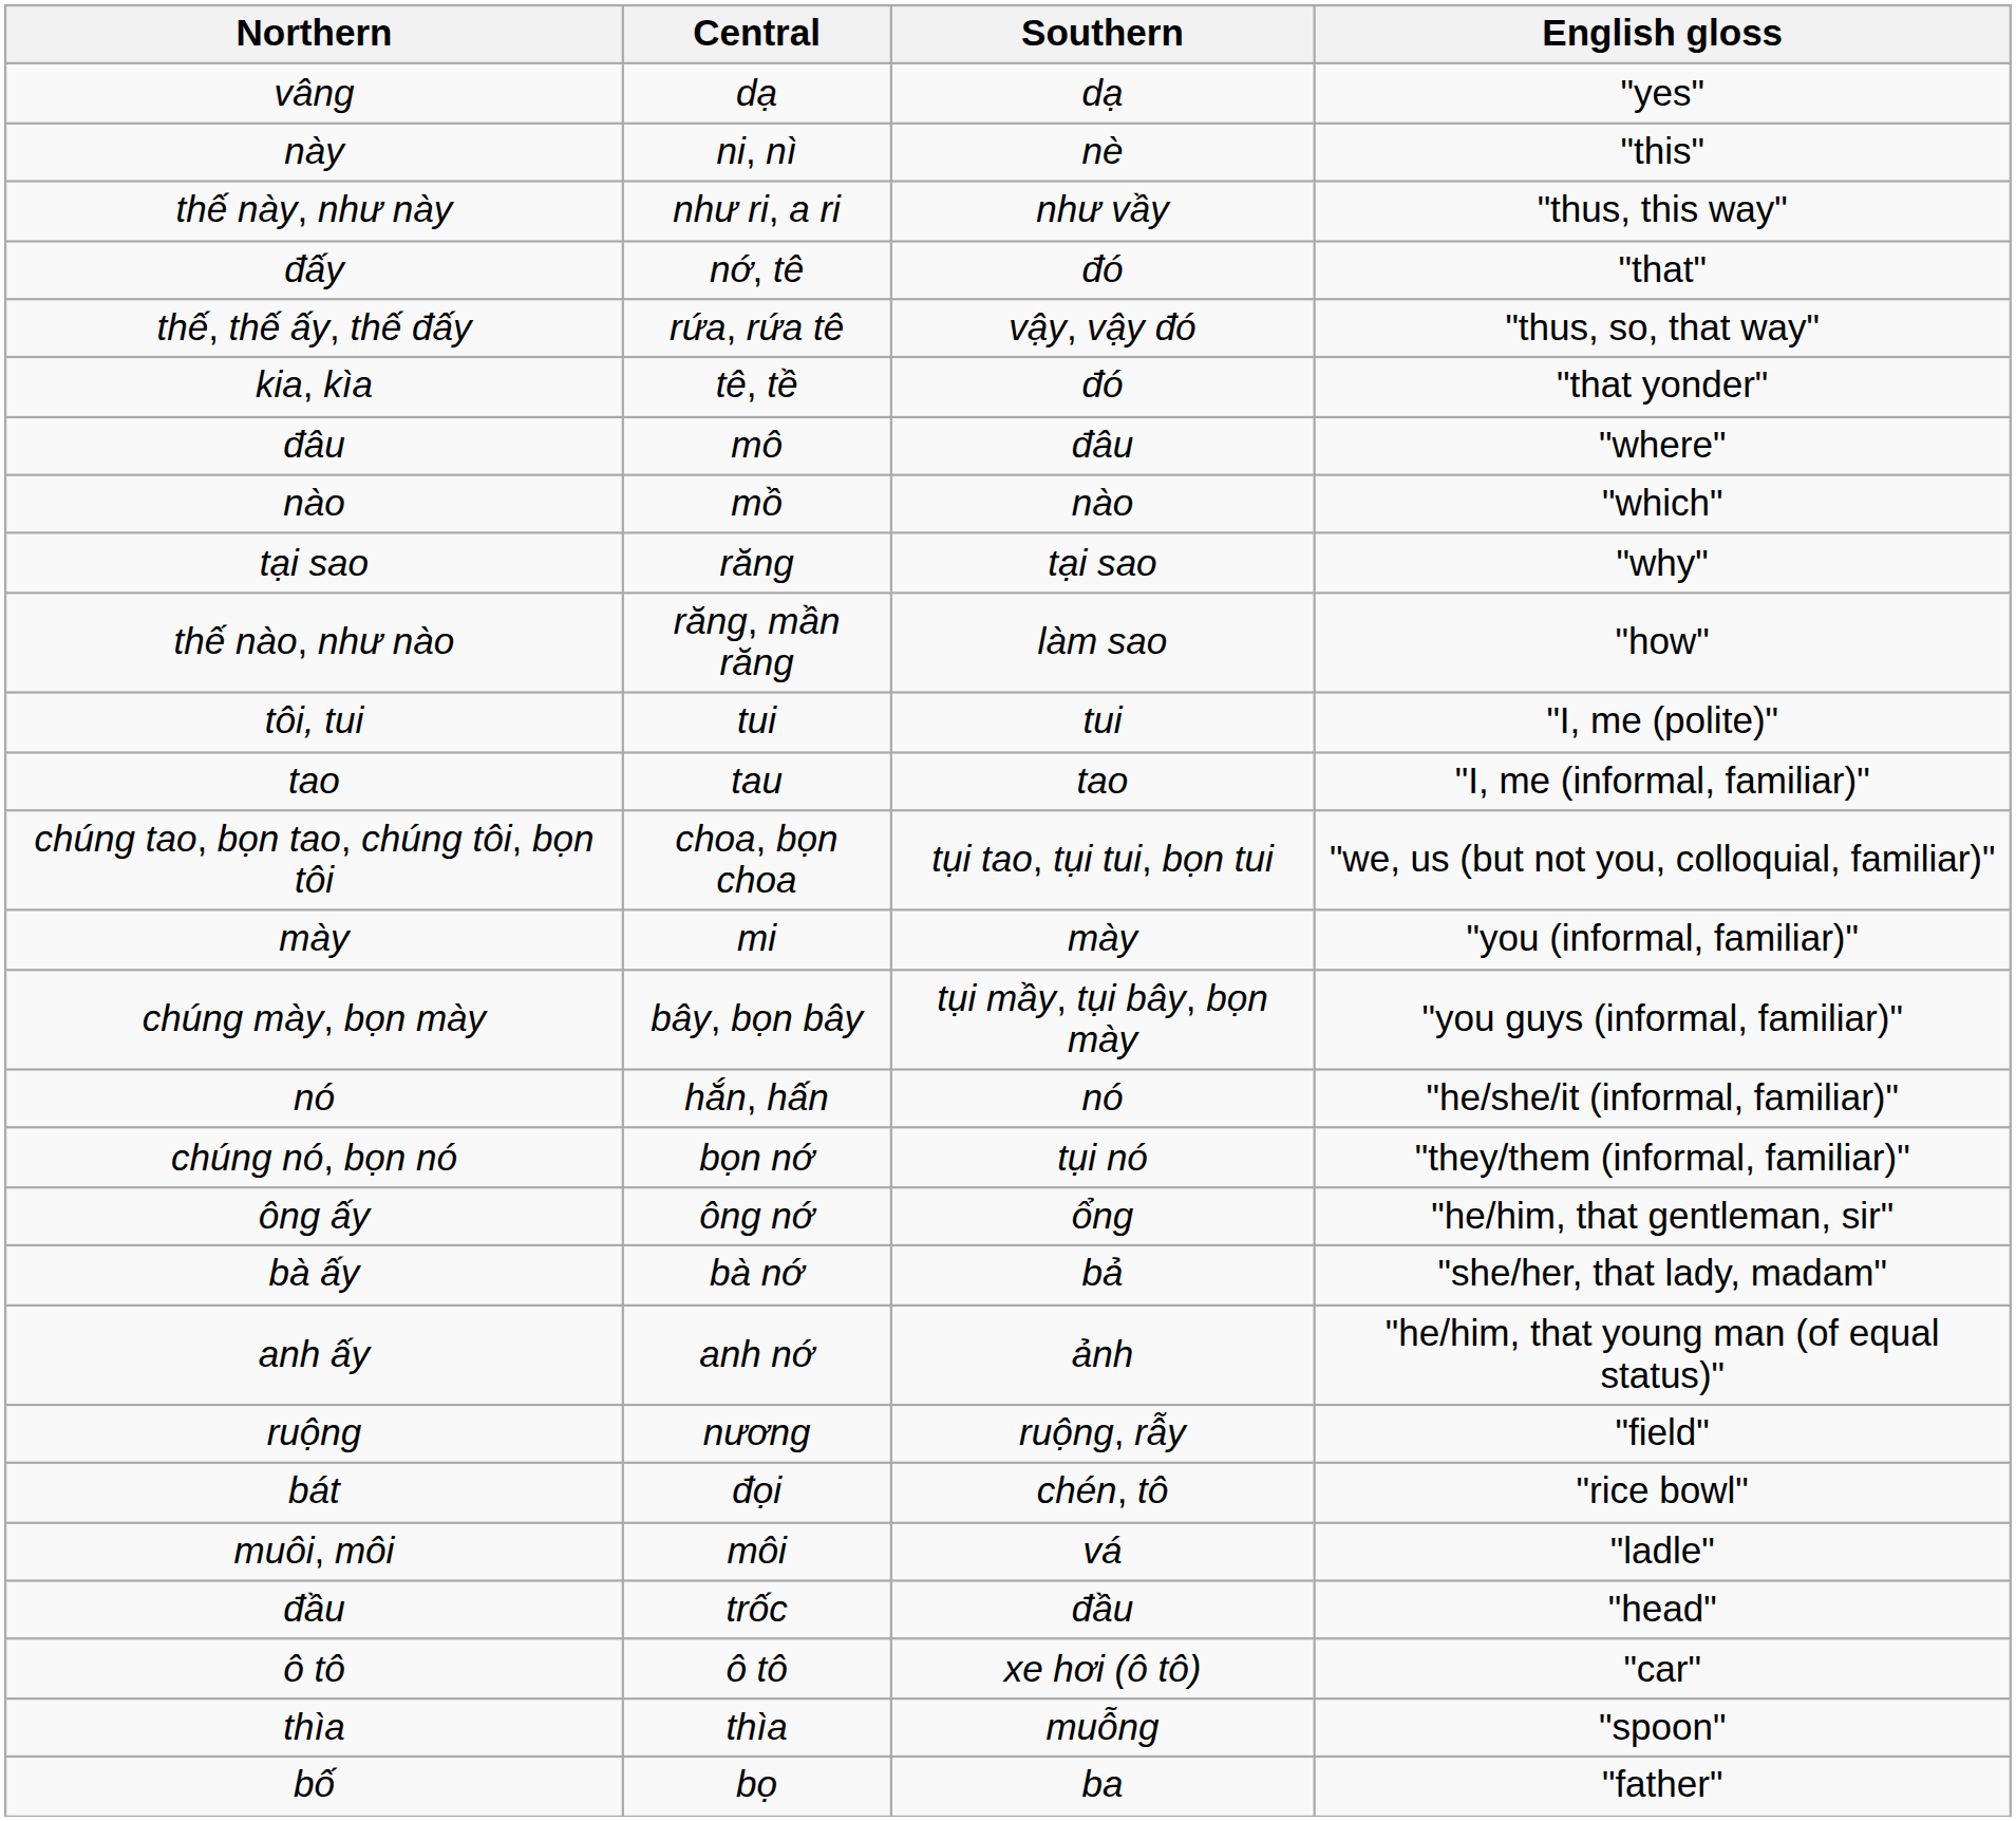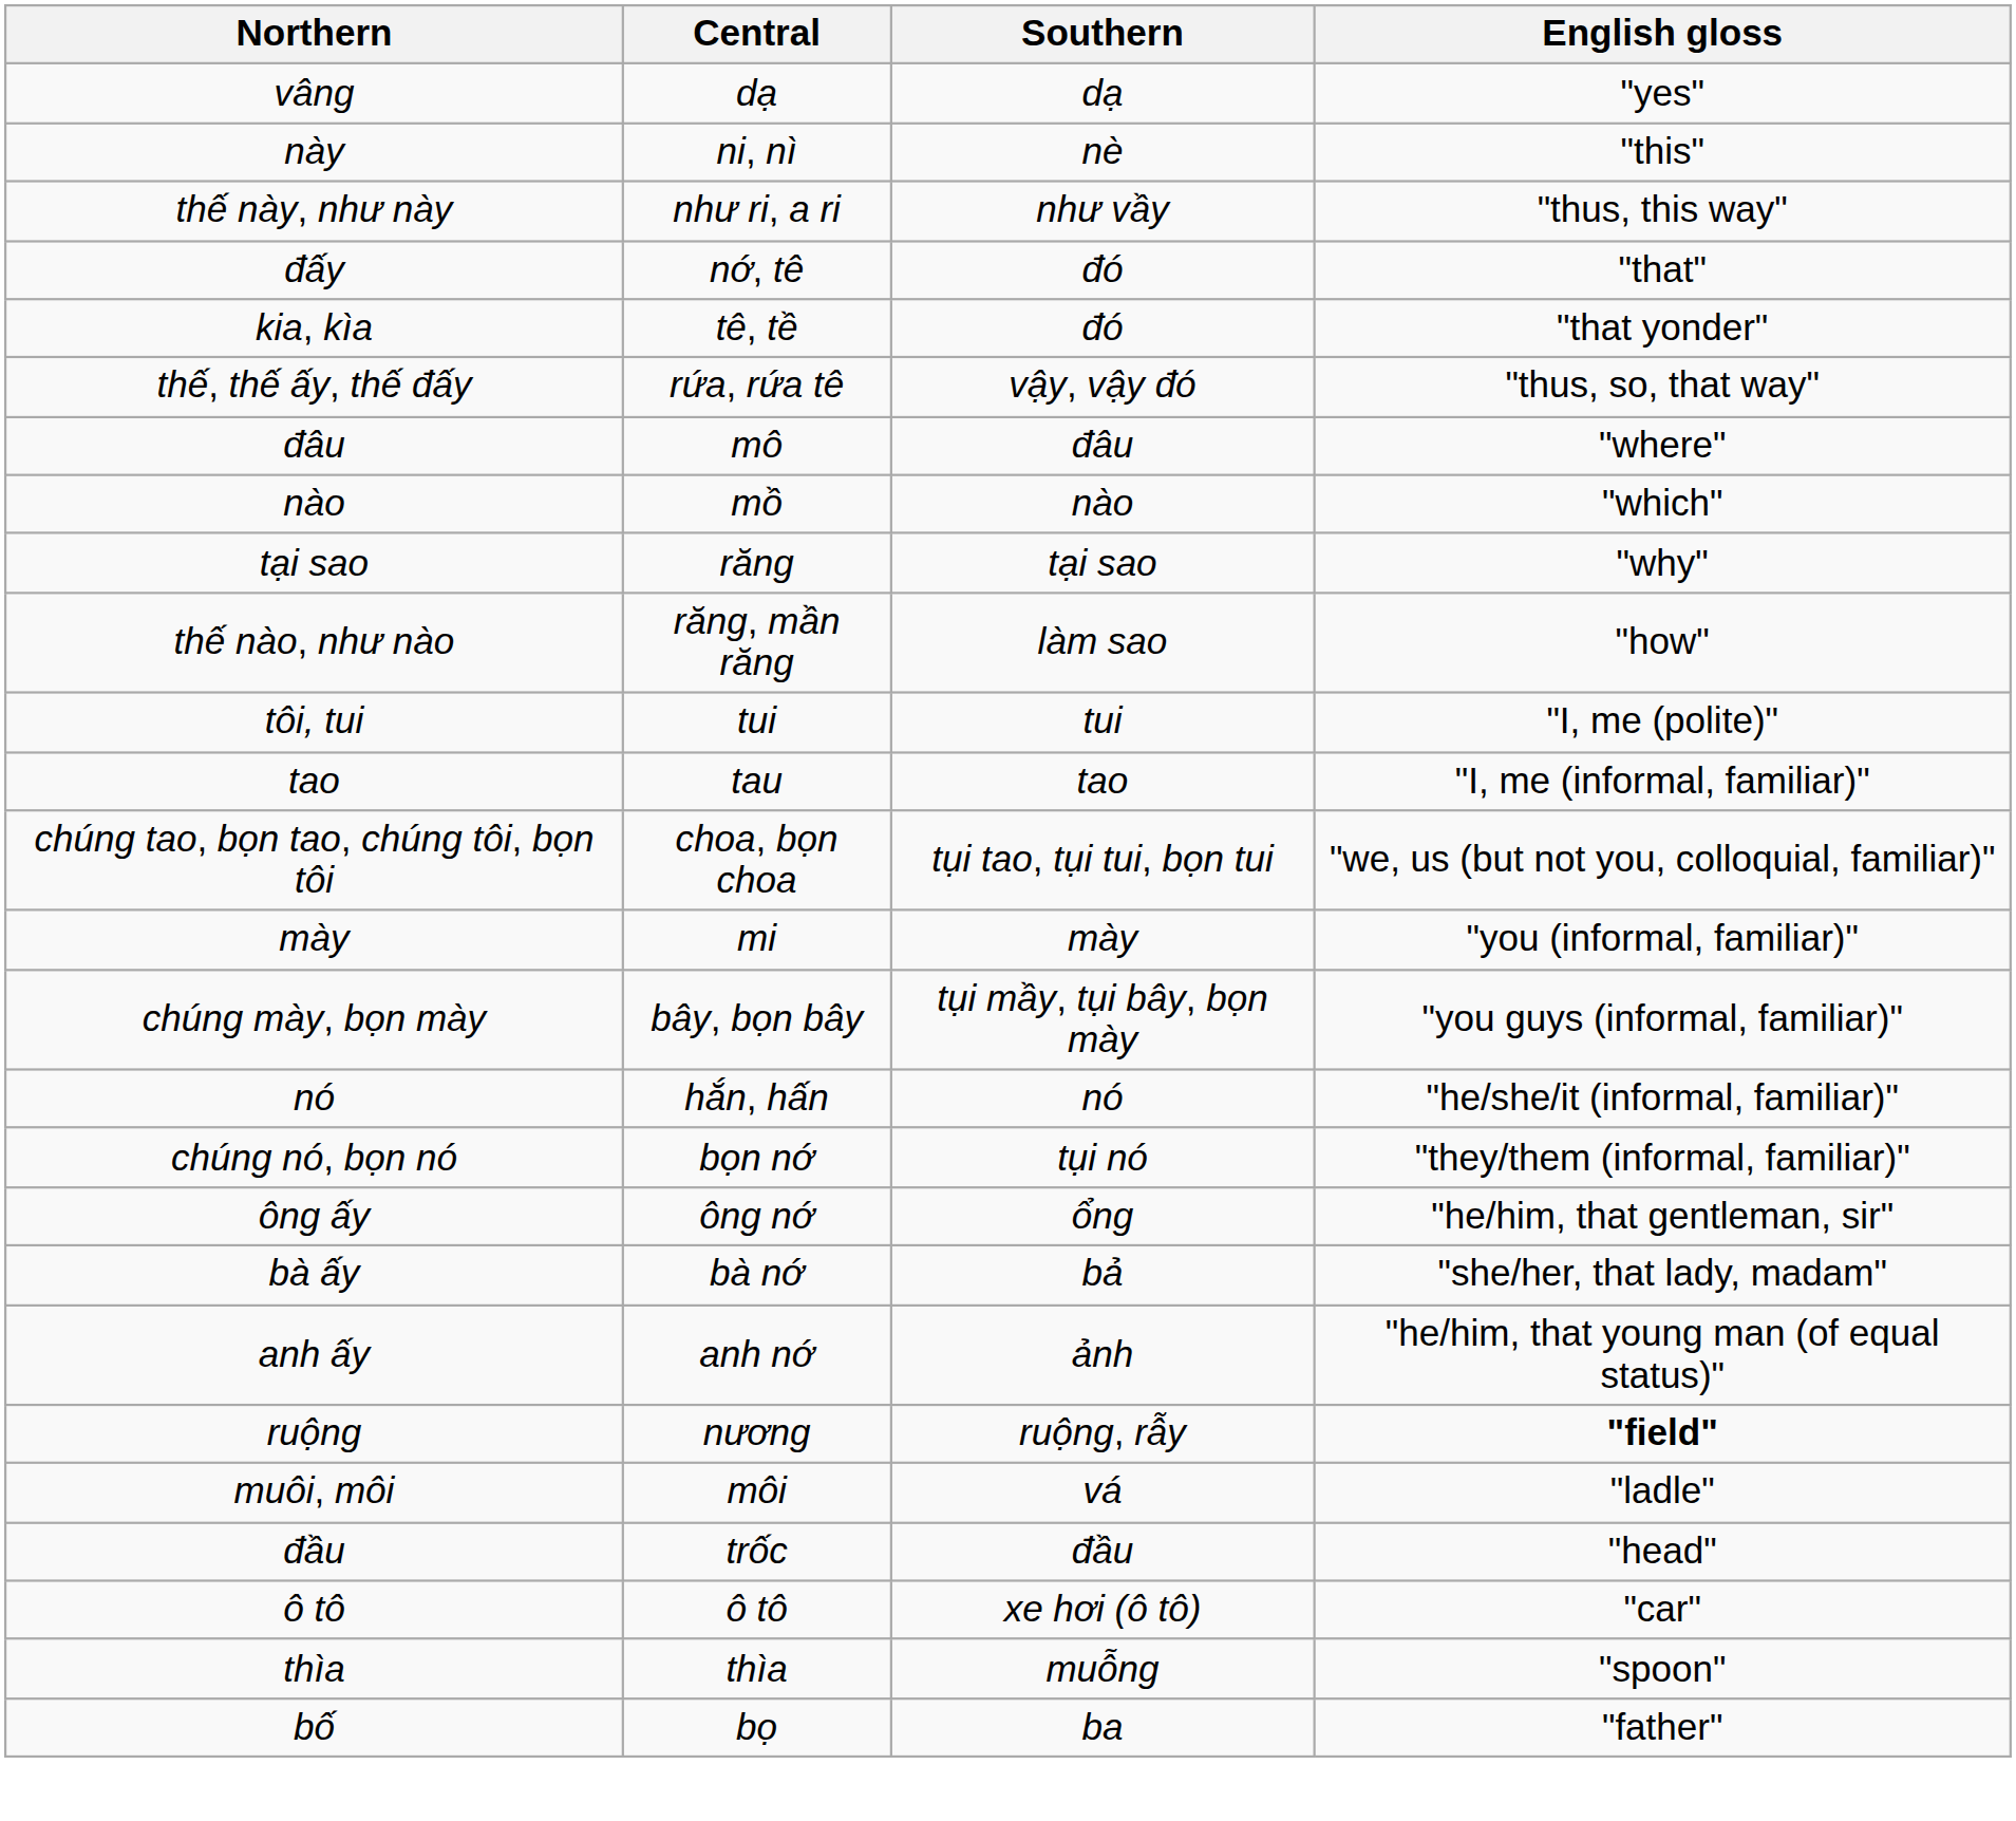 <table class="wikitable" style="text-align: center;">
 <tr>
 <th>Northern</th>
 <th>Central</th>
 <th>Southern</th>
 <th>English gloss</th>
 </tr>
 <tr>
 <td><em>vâng</em></td>
 <td><em>dạ</em></td>
 <td><em>dạ</em></td>
 <td>"yes"</td>
 </tr>
 <tr>
 <td><em>này</em></td>
 <td><em>ni</em>, <em>nì</em></td>
 <td><em>nè</em></td>
 <td>"this"</td>
 </tr>
 <tr>
 <td><em>thế này</em>, <em>như này</em></td>
 <td><em>như ri</em>, <em>a ri</em></td>
 <td><em>như vầy</em></td>
 <td>"thus, this way"</td>
 </tr>
 <tr>
 <td><em>đấy</em></td>
 <td><em>nớ</em>, <em>tê</em></td>
 <td><em>đó</em></td>
 <td>"that"</td>
 </tr>
 <tr>
+<td><em>kia</em>, <em>kìa</em></td>
+<td><em>tê</em>, <em>tề</em></td>
+<td><em>đó</em></td>
+<td>"that yonder"</td>
+</tr>
+<tr>
 <td><em>thế</em>, <em>thế ấy</em>, <em>thế đấy</em></td>
 <td><em>rứa</em>, <em>rứa tê</em></td>
 <td><em>vậy</em>, <em>vậy đó</em></td>
 <td>"thus, so, that way"</td>
-</tr>
-<tr>
-<td><em>kia</em>, <em>kìa</em></td>
-<td><em>tê</em>, <em>tề</em></td>
-<td><em>đó</em></td>
-<td>"that yonder"</td>
 </tr>
 <tr>
 <td><em>đâu</em></td>
 <td><em>mô</em></td>
 <td><em>đâu</em></td>
 <td>"where"</td>
 </tr>
 <tr>
 <td><em>nào</em></td>
 <td><em>mồ</em></td>
 <td><em>nào</em></td>
 <td>"which"</td>
 </tr>
 <tr>
 <td><em>tại sao</em></td>
 <td><em>răng</em></td>
 <td><em>tại sao</em></td>
 <td>"why"</td>
 </tr>
 <tr>
 <td><em>thế nào</em>, <em>như nào</em></td>
 <td><em>răng</em>, <em>mần răng</em></td>
 <td><em>làm sao</em></td>
 <td>"how"</td>
 </tr>
 <tr>
 <td><em>tôi, tui</em></td>
 <td><em>tui</em></td>
 <td><em>tui</em></td>
 <td>"I, me (polite)"</td>
 </tr>
 <tr>
 <td><em>tao</em></td>
 <td><em>tau</em></td>
 <td><em>tao</em></td>
 <td>"I, me (informal, familiar)"</td>
 </tr>
 <tr>
 <td><em>chúng tao</em>, <em>bọn tao</em>, <em>chúng tôi</em>, <em>bọn tôi</em></td>
 <td><em>choa</em>, <em>bọn choa</em></td>
 <td><em>tụi tao</em>, <em>tụi tui</em>, <em>bọn tui</em></td>
 <td>"we, us (but not you, colloquial, familiar)"</td>
 </tr>
 <tr>
 <td><em>mày</em></td>
 <td><em>mi</em></td>
 <td><em>mày</em></td>
 <td>"you (informal, familiar)"</td>
 </tr>
 <tr>
 <td><em>chúng mày</em>, <em>bọn mày</em></td>
 <td><em>bây</em>, <em>bọn bây</em></td>
 <td><em>tụi mầy</em>, <em>tụi bây</em>, <em>bọn mày</em></td>
 <td>"you guys (informal, familiar)"</td>
 </tr>
 <tr>
 <td><em>nó</em></td>
 <td><em>hắn</em>, <em>hấn</em></td>
 <td><em>nó</em></td>
 <td>"he/she/it (informal, familiar)"</td>
 </tr>
 <tr>
 <td><em>chúng nó</em>, <em>bọn nó</em></td>
 <td><em>bọn nớ</em></td>
 <td><em>tụi nó</em></td>
 <td>"they/them (informal, familiar)"</td>
 </tr>
 <tr>
 <td><em>ông ấy</em></td>
 <td><em>ông nớ</em></td>
 <td><em>ổng</em></td>
 <td>"he/him, that gentleman, sir"</td>
 </tr>
 <tr>
 <td><em>bà ấy</em></td>
 <td><em>bà nớ</em></td>
 <td><em>bả</em></td>
 <td>"she/her, that lady, madam"</td>
 </tr>
 <tr>
 <td><em>anh ấy</em></td>
 <td><em>anh nớ</em></td>
 <td><em>ảnh</em></td>
 <td>"he/him, that young man (of equal status)"</td>
 </tr>
 <tr>
 <td><em>ruộng</em></td>
 <td><em>nương</em></td>
 <td><em>ruộng</em>, <em>rẫy</em></td>
-<td>"field"</td>
-</tr>
-<tr>
-<td><em>bát</em></td>
-<td><em>đọi</em></td>
-<td><em>chén</em>, <em>tô</em></td>
-<td>"rice bowl"</td>
+<td><strong>"field"</strong></td>
 </tr>
 <tr>
 <td><em>muôi</em>, <em>môi</em></td>
 <td><em>môi</em></td>
 <td><em>vá</em></td>
 <td>"ladle"</td>
 </tr>
 <tr>
 <td><em>đầu</em></td>
 <td><em>trốc</em></td>
 <td><em>đầu</em></td>
 <td>"head"</td>
 </tr>
 <tr>
 <td><em>ô tô</em></td>
 <td><em>ô tô</em></td>
 <td><em>xe hơi</em> <em>(ô tô)</em></td>
 <td>"car"</td>
 </tr>
 <tr>
 <td><em>thìa</em></td>
 <td><em>thìa</em></td>
 <td><em>muỗng</em></td>
 <td>"spoon"</td>
 </tr>
 <tr>
 <td><em>bố</em></td>
 <td><em>bọ</em></td>
 <td><em>ba</em></td>
 <td>"father"</td>
 </tr>
 </table>
